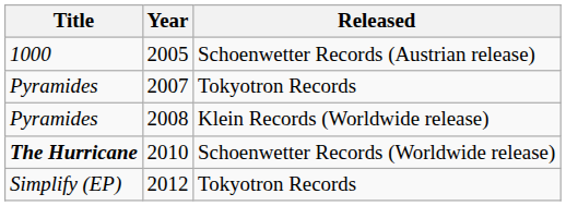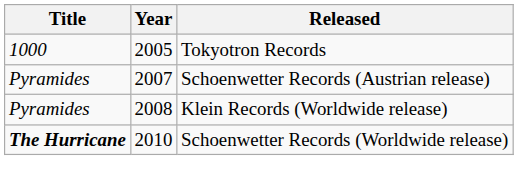 <table class="wikitable">
 <tr>
 <th>Title</th>
 <th>Year</th>
 <th>Released</th>
 </tr>
 <tr>
 <td><em>1000</em></td>
 <td>2005</td>
-<td>Schoenwetter Records (Austrian release)</td>
+<td>Tokyotron Records</td>
 </tr>
 <tr>
 <td><em>Pyramides</em></td>
 <td>2007</td>
-<td>Tokyotron Records</td>
+<td>Schoenwetter Records (Austrian release)</td>
 </tr>
 <tr>
 <td><em>Pyramides</em></td>
 <td>2008</td>
 <td>Klein Records (Worldwide release)</td>
 </tr>
 <tr>
 <td><strong><em>The Hurricane</em></strong></td>
 <td>2010</td>
 <td>Schoenwetter Records (Worldwide release)</td>
 </tr>
-<tr>
-<td><em>Simplify (EP)</em></td>
-<td>2012</td>
-<td>Tokyotron Records</td>
-</tr>
 </table>
